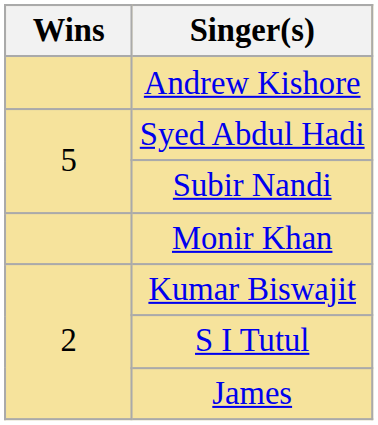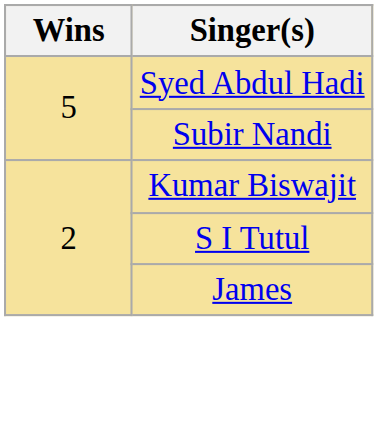 <table class="wikitable" rowspan=2 cellpadding="4" style="text-align: center; border:1; background: #f6e39c">
 <tr>
 <th scope="col" width="55">Wins</th>
 <th scope="col" align="center">Singer(s)</th>
-</tr>
-<tr>
-<td></td>
-<td><a href='#'>Andrew Kishore</a></td>
 </tr>
 <tr>
 <td rowspan="2" style="text-align:center;">5</td>
 <td><a href='#'>Syed Abdul Hadi</a></td>
 </tr>
 <tr>
 <td><a href='#'>Subir Nandi</a></td>
-</tr>
-<tr>
-<td></td>
-<td><a href='#'>Monir Khan</a></td>
 </tr>
 <tr>
 <td rowspan="3" style="text-align:center;">2</td>
 <td><a href='#'>Kumar Biswajit</a></td>
 </tr>
 <tr>
 <td><a href='#'>S I Tutul</a></td>
 </tr>
 <tr>
 <td><a href='#'>James</a></td>
 </tr>
 </table>
